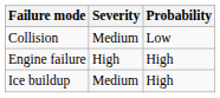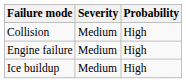 <table class="wikitable" border="1">
 <tr>
 <th>Failure mode</th>
 <th>Severity</th>
 <th>Probability</th>
 </tr>
 <tr>
 <td>Collision</td>
 <td>Medium</td>
-<td>Low</td>
+<td>High</td>
 </tr>
 <tr>
 <td>Engine failure</td>
-<td>High</td>
+<td>Medium</td>
 <td>High</td>
 </tr>
 <tr>
 <td>Ice buildup</td>
 <td>Medium</td>
 <td>High</td>
 </tr>
 </table>
